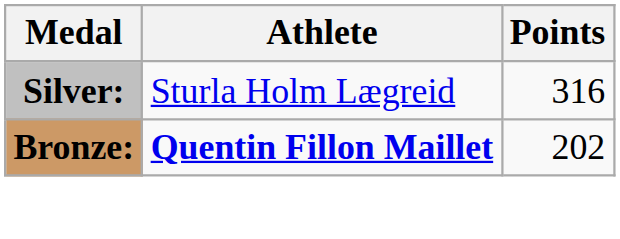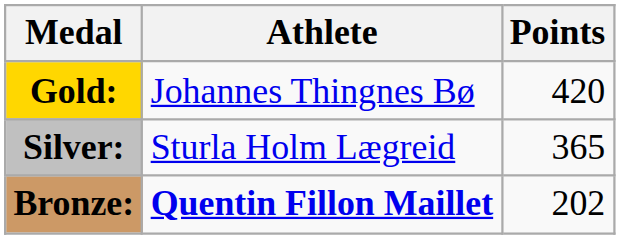 <table class="wikitable">
 <tr>
 <th>Medal</th>
 <th>Athlete</th>
 <th>Points</th>
 </tr>
 <tr>
+<td style="text-align:center;background-color:gold;"><strong>Gold:</strong></td>
+<td> <a href='#'>Johannes Thingnes Bø</a></td>
+<td align="right">420</td>
+</tr>
+<tr>
 <td style="text-align:center;background-color:silver;"><strong>Silver:</strong></td>
 <td> <a href='#'>Sturla Holm Lægreid</a></td>
-<td align="right">316</td>
+<td align="right">365</td>
 </tr>
 <tr>
 <td style="text-align:center;background-color:#CC9966;"><strong>Bronze:</strong></td>
 <td><strong> <a href='#'>Quentin Fillon Maillet</a></strong></td>
 <td align="right">202</td>
 </tr>
 </table>
